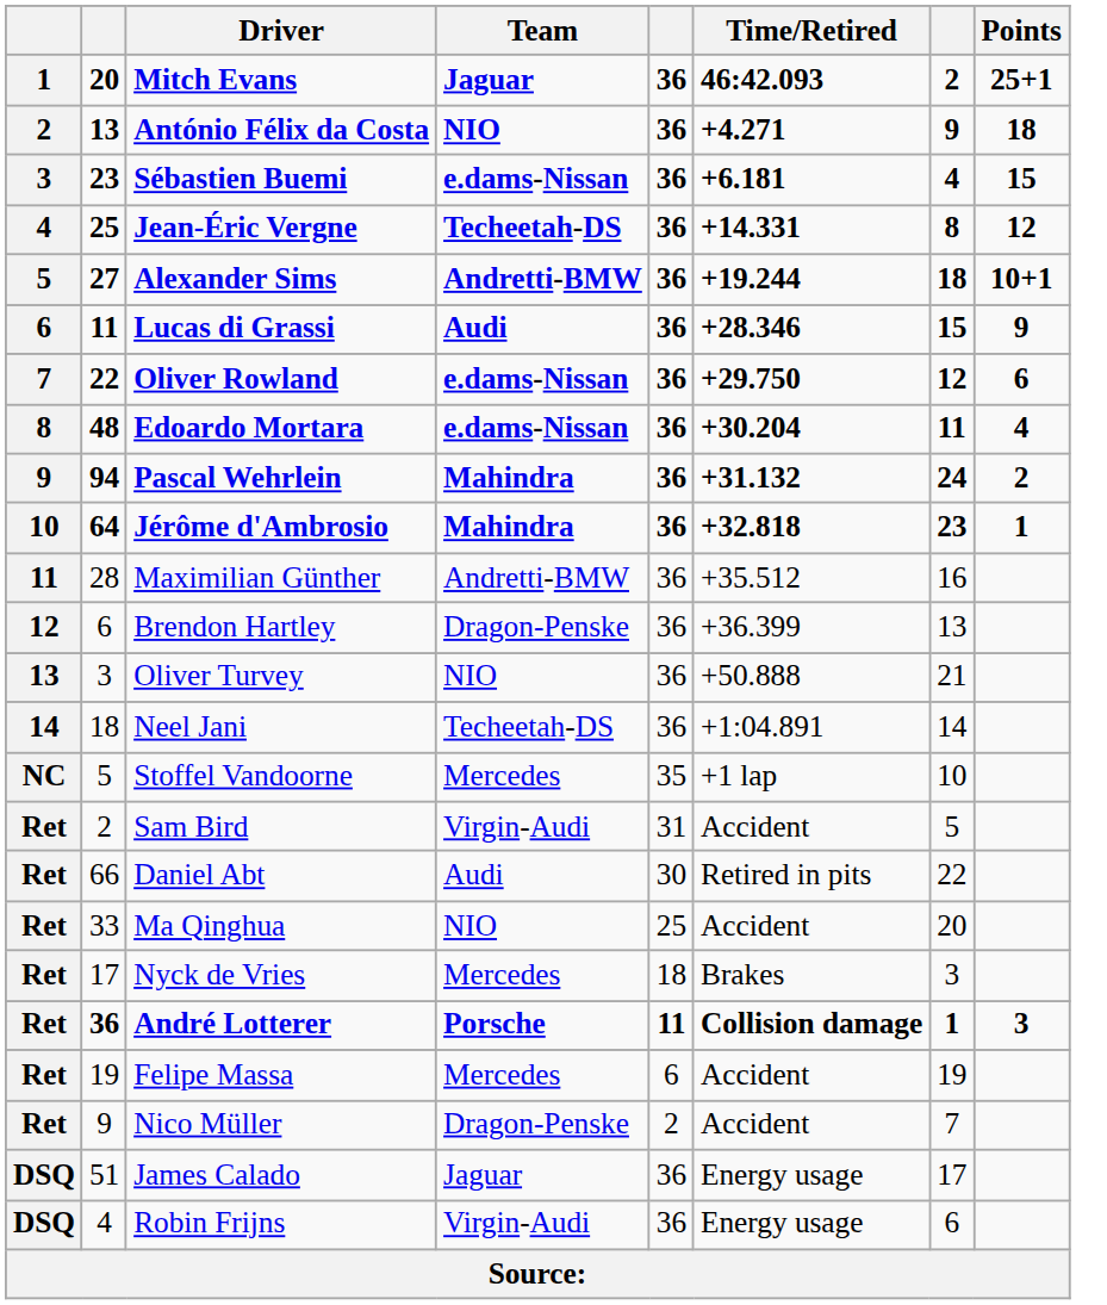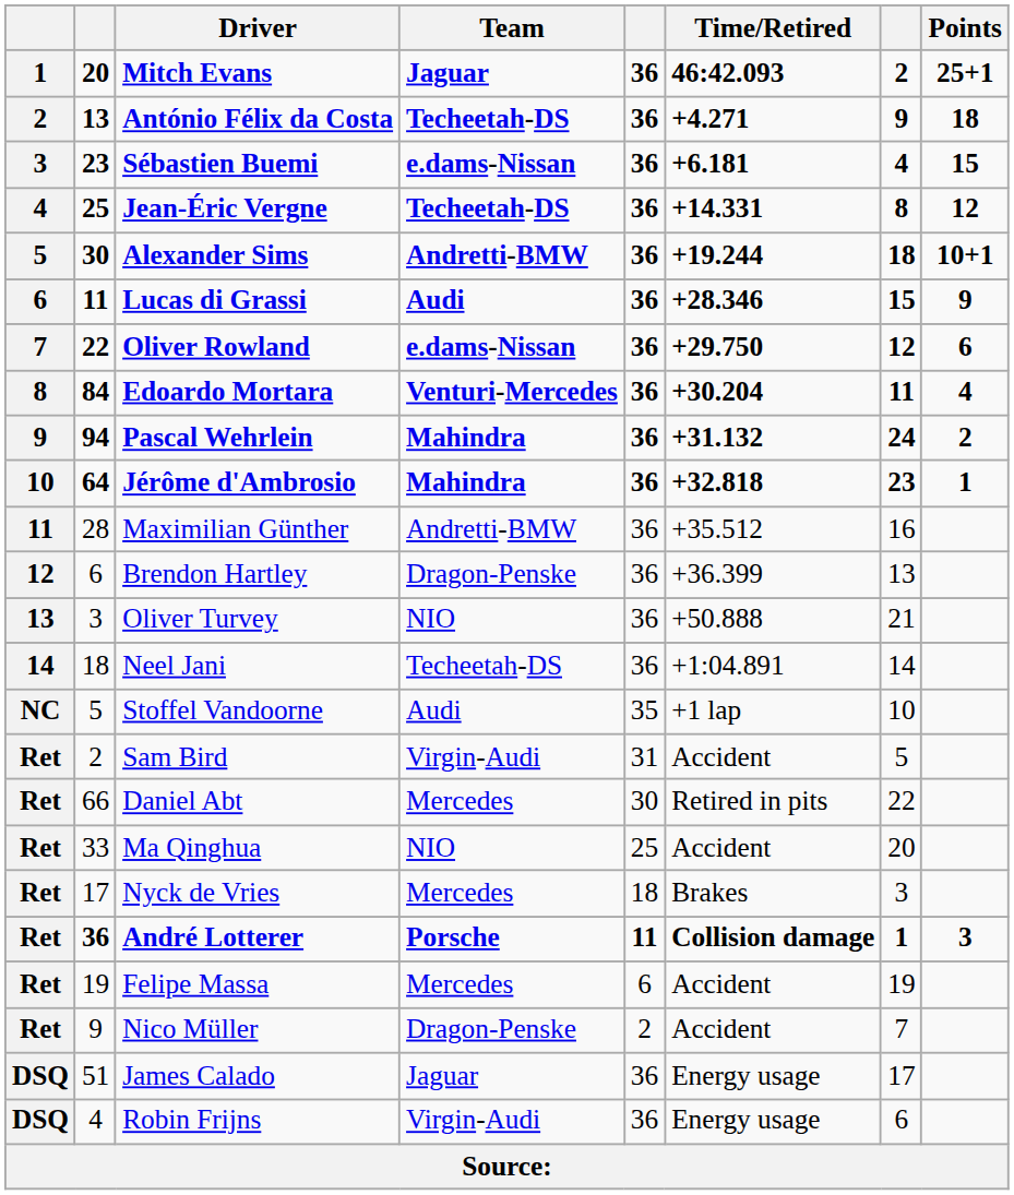 <table class="wikitable sortable" style="font-size: 85%">
 <tr>
 <th scope="col"></th>
 <th scope="col"></th>
 <th scope="col">Driver</th>
 <th scope="col">Team</th>
 <th scope="col"></th>
 <th scope="col" class="unsortable">Time/Retired</th>
 <th scope="col"></th>
 <th scope="col">Points</th>
 </tr>
 <tr style="font-weight:bold">
 <th scope="row">1</th>
 <td align="center">20</td>
 <td data-sort-value="EVA"> <a href='#'>Mitch Evans</a></td>
 <td><a href='#'>Jaguar</a></td>
 <td align="center">36</td>
 <td>46:42.093</td>
 <td align="center">2</td>
 <td align="center">25+1</td>
 </tr>
 <tr style="font-weight:bold">
 <th scope="row">2</th>
 <td align="center">13</td>
 <td data-sort-value="COS"> <a href='#'>António Félix da Costa</a></td>
-<td><a href='#'>NIO</a></td>
+<td><a href='#'>Techeetah</a>-<a href='#'>DS</a></td>
 <td align="center">36</td>
 <td>+4.271</td>
 <td align="center">9</td>
 <td align="center">18</td>
 </tr>
 <tr style="font-weight:bold">
 <th scope="row">3</th>
 <td align="center">23</td>
 <td data-sort-value="BUE"> <a href='#'>Sébastien Buemi</a></td>
 <td><a href='#'>e.dams</a>-<a href='#'>Nissan</a></td>
 <td align="center">36</td>
 <td>+6.181</td>
 <td align="center">4</td>
 <td align="center">15</td>
 </tr>
 <tr style="font-weight:bold">
 <th scope="row">4</th>
 <td align="center">25</td>
 <td data-sort-value="VER"> <a href='#'>Jean-Éric Vergne</a></td>
 <td><a href='#'>Techeetah</a>-<a href='#'>DS</a></td>
 <td align="center">36</td>
 <td>+14.331</td>
 <td align="center">8</td>
 <td align="center">12</td>
 </tr>
 <tr style="font-weight:bold">
 <th scope="row">5</th>
-<td align="center">27</td>
+<td align="center">30</td>
 <td data-sort-value="SIM"> <a href='#'>Alexander Sims</a></td>
 <td><a href='#'>Andretti</a>-<a href='#'>BMW</a></td>
 <td align="center">36</td>
 <td>+19.244</td>
 <td align="center">18</td>
 <td align="center">10+1</td>
 </tr>
 <tr style="font-weight:bold">
 <th scope="row">6</th>
 <td align="center">11</td>
 <td data-sort-value="GRA"> <a href='#'>Lucas di Grassi</a></td>
 <td><a href='#'>Audi</a></td>
 <td align="center">36</td>
 <td>+28.346</td>
 <td align="center">15</td>
 <td align="center">9</td>
 </tr>
 <tr style="font-weight:bold">
 <th scope="row">7</th>
 <td align="center">22</td>
 <td data-sort-value="ROW"> <a href='#'>Oliver Rowland</a></td>
 <td><a href='#'>e.dams</a>-<a href='#'>Nissan</a></td>
 <td align="center">36</td>
 <td>+29.750</td>
 <td align="center">12</td>
 <td align="center">6</td>
 </tr>
 <tr style="font-weight:bold">
 <th scope="row">8</th>
-<td align="center">48</td>
+<td align="center">84</td>
 <td data-sort-value="MOR"> <a href='#'>Edoardo Mortara</a></td>
-<td><a href='#'>e.dams</a>-<a href='#'>Nissan</a></td>
+<td><a href='#'>Venturi</a>-<a href='#'>Mercedes</a></td>
 <td align="center">36</td>
 <td>+30.204</td>
 <td align="center">11</td>
 <td align="center">4</td>
 </tr>
 <tr style="font-weight:bold">
 <th scope="row">9</th>
 <td align="center">94</td>
 <td data-sort-value="WEH"> <a href='#'>Pascal Wehrlein</a></td>
 <td><a href='#'>Mahindra</a></td>
 <td align="center">36</td>
 <td>+31.132</td>
 <td align="center">24</td>
 <td align="center">2</td>
 </tr>
 <tr style="font-weight:bold">
 <th scope="row">10</th>
 <td align="center">64</td>
 <td data-sort-value="AMB"> <a href='#'>Jérôme d'Ambrosio</a></td>
 <td><a href='#'>Mahindra</a></td>
 <td align="center">36</td>
 <td>+32.818</td>
 <td align="center">23</td>
 <td align="center">1</td>
 </tr>
 <tr>
 <th scope="row">11</th>
 <td align="center">28</td>
 <td data-sort-value="GUN"> <a href='#'>Maximilian Günther</a></td>
 <td><a href='#'>Andretti</a>-<a href='#'>BMW</a></td>
 <td align="center">36</td>
 <td>+35.512</td>
 <td align="center">16</td>
 <td></td>
 </tr>
 <tr>
 <th scope="row">12</th>
 <td align="center">6</td>
 <td data-sort-value="HAR"> <a href='#'>Brendon Hartley</a></td>
 <td><a href='#'>Dragon-Penske</a></td>
 <td align="center">36</td>
 <td>+36.399</td>
 <td align="center">13</td>
 <td></td>
 </tr>
 <tr>
 <th scope="row">13</th>
 <td align="center">3</td>
 <td data-sort-value="TUR"> <a href='#'>Oliver Turvey</a></td>
 <td><a href='#'>NIO</a></td>
 <td align="center">36</td>
 <td>+50.888</td>
 <td align="center">21</td>
 <td></td>
 </tr>
 <tr>
 <th scope="row">14</th>
 <td align="center">18</td>
 <td data-sort-value="JAN"> <a href='#'>Neel Jani</a></td>
 <td><a href='#'>Techeetah</a>-<a href='#'>DS</a></td>
 <td align="center">36</td>
 <td>+1:04.891</td>
 <td align="center">14</td>
 <td></td>
 </tr>
 <tr>
 <th scope="row" data-sort-value="15">NC</th>
 <td align="center">5</td>
 <td data-sort-value="VAN"> <a href='#'>Stoffel Vandoorne</a></td>
-<td><a href='#'>Mercedes</a></td>
+<td><a href='#'>Audi</a></td>
 <td align="center">35</td>
 <td>+1 lap</td>
 <td align="center">10</td>
 <td></td>
 </tr>
 <tr>
 <th scope="row" data-sort-value="16">Ret</th>
 <td align="center">2</td>
 <td data-sort-value="BIR"> <a href='#'>Sam Bird</a></td>
 <td><a href='#'>Virgin</a>-<a href='#'>Audi</a></td>
 <td align="center">31</td>
 <td>Accident</td>
 <td align="center">5</td>
 <td></td>
 </tr>
 <tr>
 <th scope="row" data-sort-value="17">Ret</th>
 <td align="center">66</td>
 <td data-sort-value="ABT"> <a href='#'>Daniel Abt</a></td>
-<td><a href='#'>Audi</a></td>
+<td><a href='#'>Mercedes</a></td>
 <td align="center">30</td>
 <td>Retired in pits</td>
 <td align="center">22</td>
 <td></td>
 </tr>
 <tr>
 <th scope="row" data-sort-value="18">Ret</th>
 <td align="center">33</td>
 <td data-sort-value="QIN"> <a href='#'>Ma Qinghua</a></td>
 <td><a href='#'>NIO</a></td>
 <td align="center">25</td>
 <td>Accident</td>
 <td align="center">20</td>
 <td></td>
 </tr>
 <tr>
 <th scope="row" data-sort-value="19">Ret</th>
 <td align="center">17</td>
 <td data-sort-value="DEV"> <a href='#'>Nyck de Vries</a></td>
 <td><a href='#'>Mercedes</a></td>
 <td align="center">18</td>
 <td>Brakes</td>
 <td align="center">3</td>
 <td></td>
 </tr>
 <tr style="font-weight:bold">
 <th scope="row" data-sort-value="20">Ret</th>
 <td align="center">36</td>
 <td data-sort-value="LOT"> <a href='#'>André Lotterer</a></td>
 <td><a href='#'>Porsche</a></td>
 <td align="center">11</td>
 <td>Collision damage</td>
 <td align="center">1</td>
 <td align="center">3</td>
 </tr>
 <tr>
 <th scope="row" data-sort-value="21">Ret</th>
 <td align="center">19</td>
 <td data-sort-value="MAS"> <a href='#'>Felipe Massa</a></td>
 <td><a href='#'>Mercedes</a></td>
 <td align="center">6</td>
 <td>Accident</td>
 <td align="center">19</td>
 <td></td>
 </tr>
 <tr>
 <th scope="row" data-sort-value="22">Ret</th>
 <td align="center">9</td>
 <td data-sort-value="MUL"> <a href='#'>Nico Müller</a></td>
 <td><a href='#'>Dragon-Penske</a></td>
 <td align="center">2</td>
 <td>Accident</td>
 <td align="center">7</td>
 <td></td>
 </tr>
 <tr>
 <th scope="row" data-sort-value="23">DSQ</th>
 <td align="center">51</td>
 <td data-sort-value="CAL"> <a href='#'>James Calado</a></td>
 <td><a href='#'>Jaguar</a></td>
 <td align="center">36</td>
 <td>Energy usage</td>
 <td align="center">17</td>
 <td></td>
 </tr>
 <tr>
 <th scope="row" data-sort-value="24">DSQ</th>
 <td align="center">4</td>
 <td data-sort-value="FRI"> <a href='#'>Robin Frijns</a></td>
 <td><a href='#'>Virgin</a>-<a href='#'>Audi</a></td>
 <td align="center">36</td>
 <td>Energy usage</td>
 <td align="center">6</td>
 <td></td>
 </tr>
 <tr>
 <th colspan="8">Source:</th>
 </tr>
 </table>
